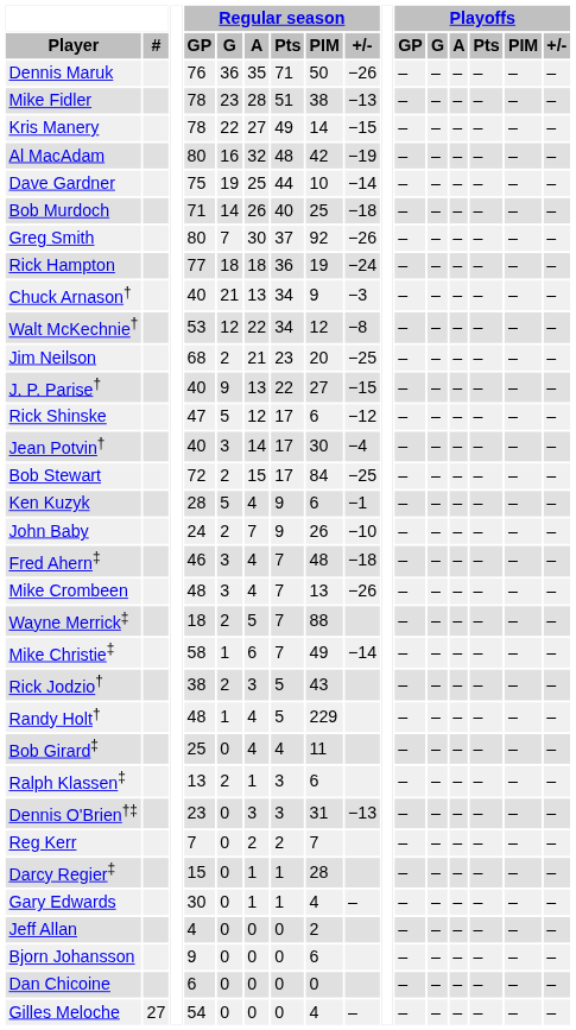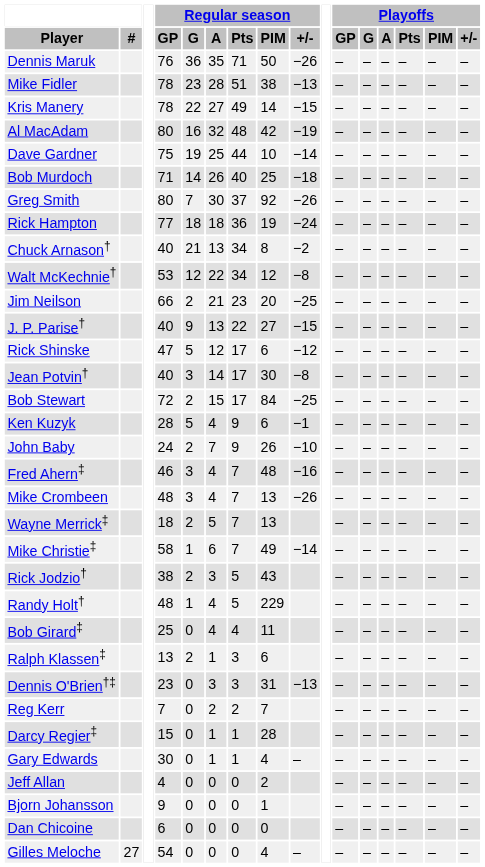 <table BORDER="0" CELLPADDING="3" CELLSPACING="2" ID="Table1">
 <tr ALIGN="center" bgcolor="#c0c0c0">
 <th ALIGN="center" colspan="2" bgcolor="#ffffff"> </th>
 <th ALIGN="center" rowspan="99" bgcolor="#ffffff"> </th>
 <th ALIGN="center" colspan="6"><a href='#'>Regular season</a></th>
 <th ALIGN="center" rowspan="99" bgcolor="#ffffff"> </th>
 <th ALIGN="center" colspan="6"><a href='#'>Playoffs</a></th>
 </tr>
 <tr ALIGN="center" bgcolor="#c0c0c0">
 <th ALIGN="center">Player</th>
 <th ALIGN="center">#</th>
 <th ALIGN="center">GP</th>
 <th ALIGN="center">G</th>
 <th ALIGN="center">A</th>
 <th ALIGN="center">Pts</th>
 <th ALIGN="center">PIM</th>
 <th ALIGN="center">+/-</th>
 <th ALIGN="center">GP</th>
 <th ALIGN="center">G</th>
 <th ALIGN="center">A</th>
 <th ALIGN="center">Pts</th>
 <th ALIGN="center">PIM</th>
 <th ALIGN="center">+/-</th>
 </tr>
 <tr bgcolor="#f0f0f0">
 <td><a href='#'>Dennis Maruk</a></td>
 <td></td>
 <td>76</td>
 <td>36</td>
 <td>35</td>
 <td>71</td>
 <td>50</td>
 <td>−26</td>
 <td>–</td>
 <td>–</td>
 <td>–</td>
 <td>–</td>
 <td>–</td>
 <td>–</td>
 </tr>
 <tr bgcolor="#e0e0e0">
 <td><a href='#'>Mike Fidler</a></td>
 <td></td>
 <td>78</td>
 <td>23</td>
 <td>28</td>
 <td>51</td>
 <td>38</td>
 <td>−13</td>
 <td>–</td>
 <td>–</td>
 <td>–</td>
 <td>–</td>
 <td>–</td>
 <td>–</td>
 </tr>
 <tr bgcolor="#f0f0f0">
 <td><a href='#'>Kris Manery</a></td>
 <td></td>
 <td>78</td>
 <td>22</td>
 <td>27</td>
 <td>49</td>
 <td>14</td>
 <td>−15</td>
 <td>–</td>
 <td>–</td>
 <td>–</td>
 <td>–</td>
 <td>–</td>
 <td>–</td>
 </tr>
 <tr bgcolor="#e0e0e0">
 <td><a href='#'>Al MacAdam</a></td>
 <td></td>
 <td>80</td>
 <td>16</td>
 <td>32</td>
 <td>48</td>
 <td>42</td>
 <td>−19</td>
 <td>–</td>
 <td>–</td>
 <td>–</td>
 <td>–</td>
 <td>–</td>
 <td>–</td>
 </tr>
 <tr bgcolor="#f0f0f0">
 <td><a href='#'>Dave Gardner</a></td>
 <td></td>
 <td>75</td>
 <td>19</td>
 <td>25</td>
 <td>44</td>
 <td>10</td>
 <td>−14</td>
 <td>–</td>
 <td>–</td>
 <td>–</td>
 <td>–</td>
 <td>–</td>
 <td>–</td>
 </tr>
 <tr bgcolor="#e0e0e0">
 <td><a href='#'>Bob Murdoch</a></td>
 <td></td>
 <td>71</td>
 <td>14</td>
 <td>26</td>
 <td>40</td>
 <td>25</td>
 <td>−18</td>
 <td>–</td>
 <td>–</td>
 <td>–</td>
 <td>–</td>
 <td>–</td>
 <td>–</td>
 </tr>
 <tr bgcolor="#f0f0f0">
 <td><a href='#'>Greg Smith</a></td>
 <td></td>
 <td>80</td>
 <td>7</td>
 <td>30</td>
 <td>37</td>
 <td>92</td>
 <td>−26</td>
 <td>–</td>
 <td>–</td>
 <td>–</td>
 <td>–</td>
 <td>–</td>
 <td>–</td>
 </tr>
 <tr bgcolor="#e0e0e0">
 <td><a href='#'>Rick Hampton</a></td>
 <td></td>
 <td>77</td>
 <td>18</td>
 <td>18</td>
 <td>36</td>
 <td>19</td>
 <td>−24</td>
 <td>–</td>
 <td>–</td>
 <td>–</td>
 <td>–</td>
 <td>–</td>
 <td>–</td>
 </tr>
 <tr bgcolor="#f0f0f0">
 <td><a href='#'>Chuck Arnason</a><sup>†</sup></td>
 <td></td>
 <td>40</td>
 <td>21</td>
 <td>13</td>
 <td>34</td>
-<td>9</td>
-<td>−3</td>
+<td>8</td>
+<td>−2</td>
 <td>–</td>
 <td>–</td>
 <td>–</td>
 <td>–</td>
 <td>–</td>
 <td>–</td>
 </tr>
 <tr bgcolor="#e0e0e0">
 <td><a href='#'>Walt McKechnie</a><sup>†</sup></td>
 <td></td>
 <td>53</td>
 <td>12</td>
 <td>22</td>
 <td>34</td>
 <td>12</td>
 <td>−8</td>
 <td>–</td>
 <td>–</td>
 <td>–</td>
 <td>–</td>
 <td>–</td>
 <td>–</td>
 </tr>
 <tr bgcolor="#f0f0f0">
 <td><a href='#'>Jim Neilson</a></td>
 <td></td>
-<td>68</td>
+<td>66</td>
 <td>2</td>
 <td>21</td>
 <td>23</td>
 <td>20</td>
 <td>−25</td>
 <td>–</td>
 <td>–</td>
 <td>–</td>
 <td>–</td>
 <td>–</td>
 <td>–</td>
 </tr>
 <tr bgcolor="#e0e0e0">
 <td><a href='#'>J. P. Parise</a><sup>†</sup></td>
 <td></td>
 <td>40</td>
 <td>9</td>
 <td>13</td>
 <td>22</td>
 <td>27</td>
 <td>−15</td>
 <td>–</td>
 <td>–</td>
 <td>–</td>
 <td>–</td>
 <td>–</td>
 <td>–</td>
 </tr>
 <tr bgcolor="#f0f0f0">
 <td><a href='#'>Rick Shinske</a></td>
 <td></td>
 <td>47</td>
 <td>5</td>
 <td>12</td>
 <td>17</td>
 <td>6</td>
 <td>−12</td>
 <td>–</td>
 <td>–</td>
 <td>–</td>
 <td>–</td>
 <td>–</td>
 <td>–</td>
 </tr>
 <tr bgcolor="#e0e0e0">
 <td><a href='#'>Jean Potvin</a><sup>†</sup></td>
 <td></td>
 <td>40</td>
 <td>3</td>
 <td>14</td>
 <td>17</td>
 <td>30</td>
-<td>−4</td>
+<td>−8</td>
 <td>–</td>
 <td>–</td>
 <td>–</td>
 <td>–</td>
 <td>–</td>
 <td>–</td>
 </tr>
 <tr bgcolor="#f0f0f0">
 <td><a href='#'>Bob Stewart</a></td>
 <td></td>
 <td>72</td>
 <td>2</td>
 <td>15</td>
 <td>17</td>
 <td>84</td>
 <td>−25</td>
 <td>–</td>
 <td>–</td>
 <td>–</td>
 <td>–</td>
 <td>–</td>
 <td>–</td>
 </tr>
 <tr bgcolor="#e0e0e0">
 <td><a href='#'>Ken Kuzyk</a></td>
 <td></td>
 <td>28</td>
 <td>5</td>
 <td>4</td>
 <td>9</td>
 <td>6</td>
 <td>−1</td>
 <td>–</td>
 <td>–</td>
 <td>–</td>
 <td>–</td>
 <td>–</td>
 <td>–</td>
 </tr>
 <tr bgcolor="#f0f0f0">
 <td><a href='#'>John Baby</a></td>
 <td></td>
 <td>24</td>
 <td>2</td>
 <td>7</td>
 <td>9</td>
 <td>26</td>
 <td>−10</td>
 <td>–</td>
 <td>–</td>
 <td>–</td>
 <td>–</td>
 <td>–</td>
 <td>–</td>
 </tr>
 <tr bgcolor="#e0e0e0">
 <td><a href='#'>Fred Ahern</a><sup>‡</sup></td>
 <td></td>
 <td>46</td>
 <td>3</td>
 <td>4</td>
 <td>7</td>
 <td>48</td>
-<td>−18</td>
+<td>−16</td>
 <td>–</td>
 <td>–</td>
 <td>–</td>
 <td>–</td>
 <td>–</td>
 <td>–</td>
 </tr>
 <tr bgcolor="#f0f0f0">
 <td><a href='#'>Mike Crombeen</a></td>
 <td></td>
 <td>48</td>
 <td>3</td>
 <td>4</td>
 <td>7</td>
 <td>13</td>
 <td>−26</td>
 <td>–</td>
 <td>–</td>
 <td>–</td>
 <td>–</td>
 <td>–</td>
 <td>–</td>
 </tr>
 <tr bgcolor="#e0e0e0">
 <td><a href='#'>Wayne Merrick</a><sup>‡</sup></td>
 <td></td>
 <td>18</td>
 <td>2</td>
 <td>5</td>
 <td>7</td>
-<td>88</td>
+<td>13</td>
 <td></td>
 <td>–</td>
 <td>–</td>
 <td>–</td>
 <td>–</td>
 <td>–</td>
 <td>–</td>
 </tr>
 <tr bgcolor="#f0f0f0">
 <td><a href='#'>Mike Christie</a><sup>‡</sup></td>
 <td></td>
 <td>58</td>
 <td>1</td>
 <td>6</td>
 <td>7</td>
 <td>49</td>
 <td>−14</td>
 <td>–</td>
 <td>–</td>
 <td>–</td>
 <td>–</td>
 <td>–</td>
 <td>–</td>
 </tr>
 <tr bgcolor="#e0e0e0">
 <td><a href='#'>Rick Jodzio</a><sup>†</sup></td>
 <td></td>
 <td>38</td>
 <td>2</td>
 <td>3</td>
 <td>5</td>
 <td>43</td>
 <td></td>
 <td>–</td>
 <td>–</td>
 <td>–</td>
 <td>–</td>
 <td>–</td>
 <td>–</td>
 </tr>
 <tr bgcolor="#f0f0f0">
 <td><a href='#'>Randy Holt</a><sup>†</sup></td>
 <td></td>
 <td>48</td>
 <td>1</td>
 <td>4</td>
 <td>5</td>
 <td>229</td>
 <td></td>
 <td>–</td>
 <td>–</td>
 <td>–</td>
 <td>–</td>
 <td>–</td>
 <td>–</td>
 </tr>
 <tr bgcolor="#e0e0e0">
 <td><a href='#'>Bob Girard</a><sup>‡</sup></td>
 <td></td>
 <td>25</td>
 <td>0</td>
 <td>4</td>
 <td>4</td>
 <td>11</td>
 <td></td>
 <td>–</td>
 <td>–</td>
 <td>–</td>
 <td>–</td>
 <td>–</td>
 <td>–</td>
 </tr>
 <tr bgcolor="#f0f0f0">
 <td><a href='#'>Ralph Klassen</a><sup>‡</sup></td>
 <td></td>
 <td>13</td>
 <td>2</td>
 <td>1</td>
 <td>3</td>
 <td>6</td>
 <td></td>
 <td>–</td>
 <td>–</td>
 <td>–</td>
 <td>–</td>
 <td>–</td>
 <td>–</td>
 </tr>
 <tr bgcolor="#e0e0e0">
 <td><a href='#'>Dennis O'Brien</a><sup>†‡</sup></td>
 <td></td>
 <td>23</td>
 <td>0</td>
 <td>3</td>
 <td>3</td>
 <td>31</td>
 <td>−13</td>
 <td>–</td>
 <td>–</td>
 <td>–</td>
 <td>–</td>
 <td>–</td>
 <td>–</td>
 </tr>
 <tr bgcolor="#f0f0f0">
 <td><a href='#'>Reg Kerr</a></td>
 <td></td>
 <td>7</td>
 <td>0</td>
 <td>2</td>
 <td>2</td>
 <td>7</td>
 <td></td>
 <td>–</td>
 <td>–</td>
 <td>–</td>
 <td>–</td>
 <td>–</td>
 <td>–</td>
 </tr>
 <tr bgcolor="#e0e0e0">
 <td><a href='#'>Darcy Regier</a><sup>‡</sup></td>
 <td></td>
 <td>15</td>
 <td>0</td>
 <td>1</td>
 <td>1</td>
 <td>28</td>
 <td></td>
 <td>–</td>
 <td>–</td>
 <td>–</td>
 <td>–</td>
 <td>–</td>
 <td>–</td>
 </tr>
 <tr bgcolor="#f0f0f0">
 <td><a href='#'>Gary Edwards</a></td>
 <td></td>
 <td>30</td>
 <td>0</td>
 <td>1</td>
 <td>1</td>
 <td>4</td>
 <td>–</td>
 <td>–</td>
 <td>–</td>
 <td>–</td>
 <td>–</td>
 <td>–</td>
 <td>–</td>
 </tr>
 <tr bgcolor="#e0e0e0">
 <td><a href='#'>Jeff Allan</a></td>
 <td></td>
 <td>4</td>
 <td>0</td>
 <td>0</td>
 <td>0</td>
 <td>2</td>
 <td></td>
 <td>–</td>
 <td>–</td>
 <td>–</td>
 <td>–</td>
 <td>–</td>
 <td>–</td>
 </tr>
 <tr bgcolor="#f0f0f0">
 <td><a href='#'>Bjorn Johansson</a></td>
 <td></td>
 <td>9</td>
 <td>0</td>
 <td>0</td>
 <td>0</td>
-<td>6</td>
+<td>1</td>
 <td></td>
 <td>–</td>
 <td>–</td>
 <td>–</td>
 <td>–</td>
 <td>–</td>
 <td>–</td>
 </tr>
 <tr bgcolor="#e0e0e0">
 <td><a href='#'>Dan Chicoine</a></td>
 <td></td>
 <td>6</td>
 <td>0</td>
 <td>0</td>
 <td>0</td>
 <td>0</td>
 <td></td>
 <td>–</td>
 <td>–</td>
 <td>–</td>
 <td>–</td>
 <td>–</td>
 <td>–</td>
 </tr>
 <tr bgcolor="#f0f0f0">
 <td><a href='#'>Gilles Meloche</a></td>
 <td>27</td>
 <td>54</td>
 <td>0</td>
 <td>0</td>
 <td>0</td>
 <td>4</td>
 <td>–</td>
 <td>–</td>
 <td>–</td>
 <td>–</td>
 <td>–</td>
 <td>–</td>
 <td>–</td>
 </tr>
 </table>
